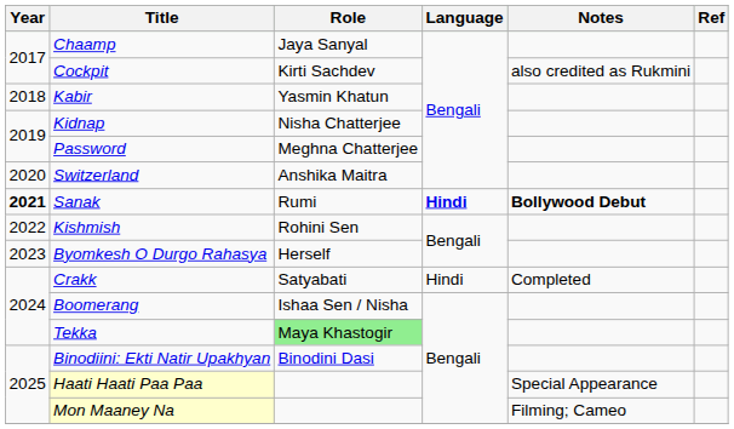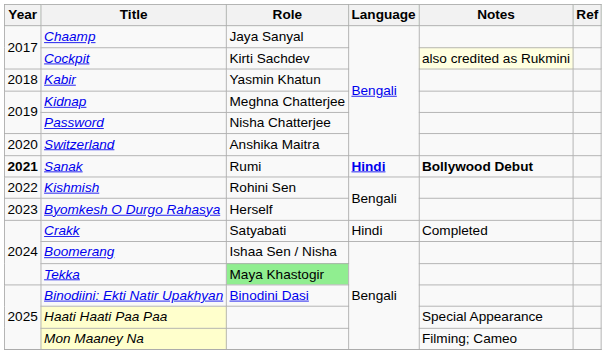 <table class="wikitable sortable">
 <tr style="background:#cfc; text-align:center;">
 <th>Year</th>
 <th>Title</th>
 <th>Role</th>
 <th>Language</th>
 <th>Notes</th>
 <th>Ref</th>
 </tr>
 <tr>
 <td rowspan="2">2017</td>
 <td><em><a href='#'>Chaamp</a></em></td>
 <td>Jaya Sanyal</td>
 <td rowspan="6"><a href='#'>Bengali</a></td>
 <td></td>
 <td></td>
 </tr>
 <tr>
 <td><em><a href='#'>Cockpit</a></em></td>
 <td>Kirti Sachdev</td>
-<td>also credited as Rukmini</td>
+<td style="background: lightyellow;">also credited as Rukmini</td>
 <td></td>
 </tr>
 <tr>
 <td>2018</td>
 <td><em><a href='#'>Kabir</a></em></td>
 <td>Yasmin Khatun</td>
 <td></td>
 <td><br></td>
 </tr>
 <tr>
 <td rowspan="2">2019</td>
 <td><em><a href='#'>Kidnap</a></em></td>
-<td>Nisha Chatterjee</td>
+<td>Meghna Chatterjee</td>
 <td></td>
 <td></td>
 </tr>
 <tr>
 <td><em><a href='#'>Password</a></em></td>
-<td>Meghna Chatterjee</td>
+<td>Nisha Chatterjee</td>
 <td></td>
 <td></td>
 </tr>
 <tr>
 <td>2020</td>
 <td><em><a href='#'>Switzerland</a></em></td>
 <td>Anshika Maitra</td>
 <td></td>
 <td></td>
 </tr>
 <tr>
 <td><strong>2021</strong></td>
 <td><em><a href='#'>Sanak</a></em></td>
 <td>Rumi</td>
 <td><strong><a href='#'>Hindi</a></strong></td>
 <td><strong>Bollywood Debut</strong></td>
 <td></td>
 </tr>
 <tr>
 <td>2022</td>
 <td><em><a href='#'>Kishmish</a></em></td>
 <td>Rohini Sen</td>
 <td rowspan="2">Bengali</td>
 <td></td>
 <td></td>
 </tr>
 <tr>
 <td>2023</td>
 <td><em><a href='#'>Byomkesh O Durgo Rahasya</a></em></td>
 <td>Herself</td>
 <td></td>
 <td></td>
 </tr>
 <tr>
 <td rowspan="3">2024</td>
 <td><em><a href='#'>Crakk</a></em></td>
 <td>Satyabati</td>
 <td>Hindi</td>
 <td>Completed</td>
 <td></td>
 </tr>
 <tr>
 <td><em><a href='#'>Boomerang</a></em></td>
 <td>Ishaa Sen / Nisha</td>
 <td rowspan="5">Bengali</td>
 <td></td>
 <td></td>
 </tr>
 <tr>
 <td><em><a href='#'>Tekka</a></em></td>
 <td style="background: lightgreen;">Maya Khastogir</td>
 <td></td>
 <td></td>
 </tr>
 <tr>
 <td rowspan="3">2025</td>
 <td><em><a href='#'>Binodiini: Ekti Natir Upakhyan</a></em></td>
 <td><a href='#'>Binodini Dasi</a></td>
 <td></td>
 <td></td>
 </tr>
 <tr>
 <td style="background:#ffc;"><em>Haati Haati Paa Paa</em></td>
 <td></td>
 <td>Special Appearance</td>
 <td></td>
 </tr>
 <tr>
 <td style="background:#ffc;"><em>Mon Maaney Na</em></td>
 <td></td>
 <td>Filming; Cameo</td>
 <td></td>
 </tr>
 <tr>
 </tr>
 </table>
